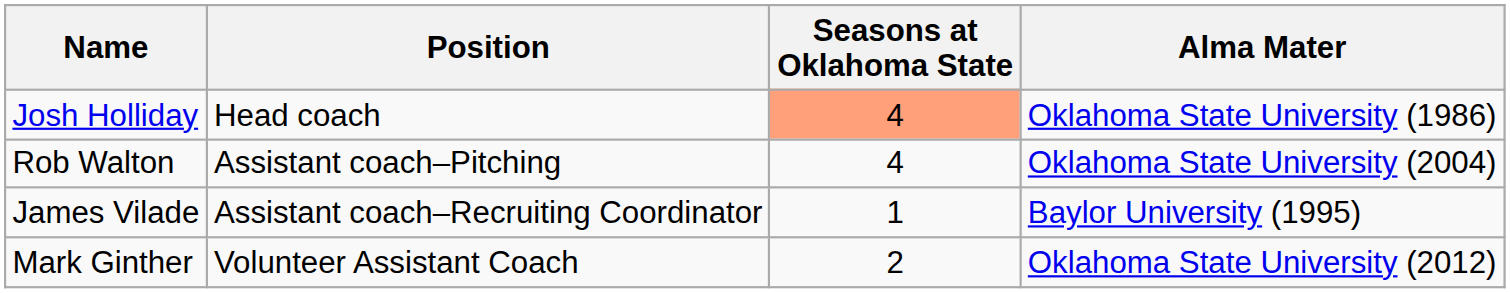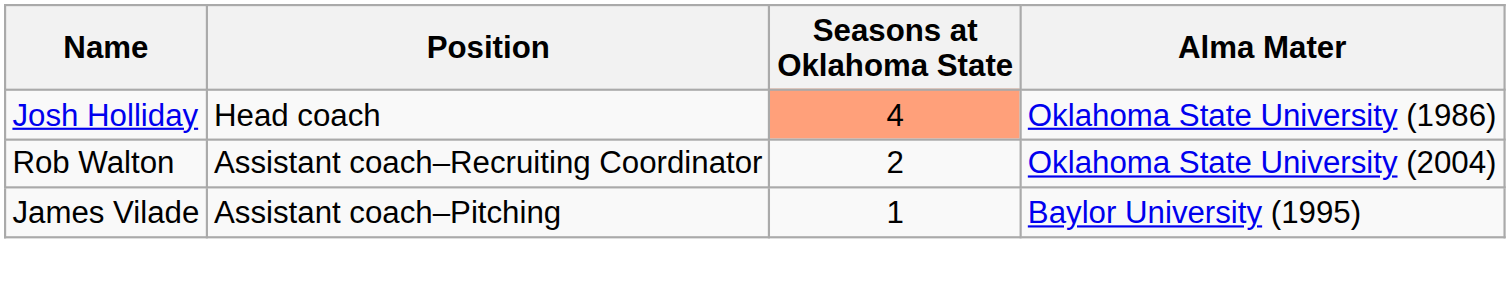 <table class="wikitable" border="1" style="font-size:90%;">
 <tr>
 <th>Name</th>
 <th>Position</th>
 <th>Seasons at<br>Oklahoma State</th>
 <th>Alma Mater</th>
 </tr>
 <tr>
 <td><a href='#'>Josh Holliday</a></td>
 <td>Head coach</td>
 <td align=center style="background: lightsalmon;">4</td>
 <td><a href='#'>Oklahoma State University</a> (1986)</td>
 </tr>
 <tr>
 <td>Rob Walton</td>
-<td>Assistant coach–Pitching</td>
-<td align=center>4</td>
+<td>Assistant coach–Recruiting Coordinator</td>
+<td align=center>2</td>
 <td><a href='#'>Oklahoma State University</a> (2004)</td>
 </tr>
 <tr>
 <td>James Vilade</td>
-<td>Assistant coach–Recruiting Coordinator</td>
+<td>Assistant coach–Pitching</td>
 <td align=center>1</td>
 <td><a href='#'>Baylor University</a> (1995)</td>
 </tr>
-<tr>
-<td>Mark Ginther</td>
-<td>Volunteer Assistant Coach</td>
-<td align=center>2</td>
-<td><a href='#'>Oklahoma State University</a> (2012)</td>
-</tr>
 </table>
